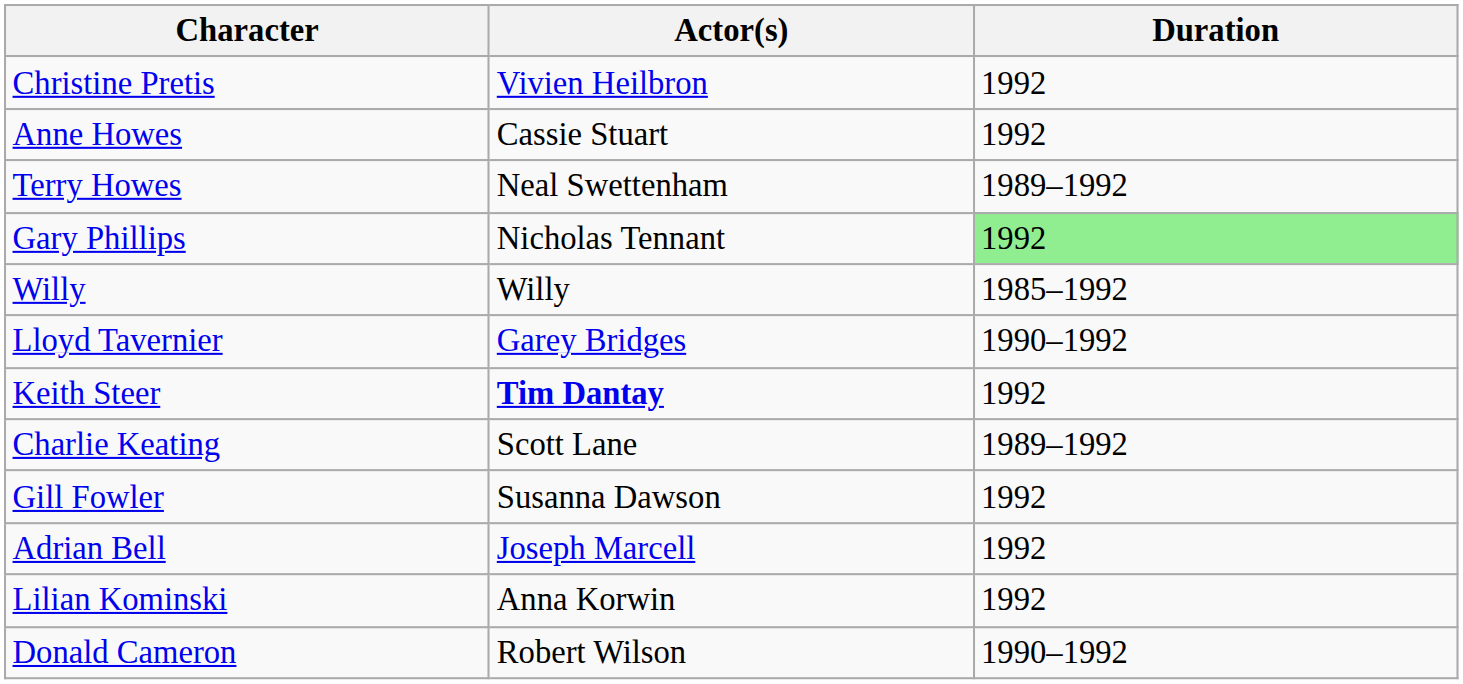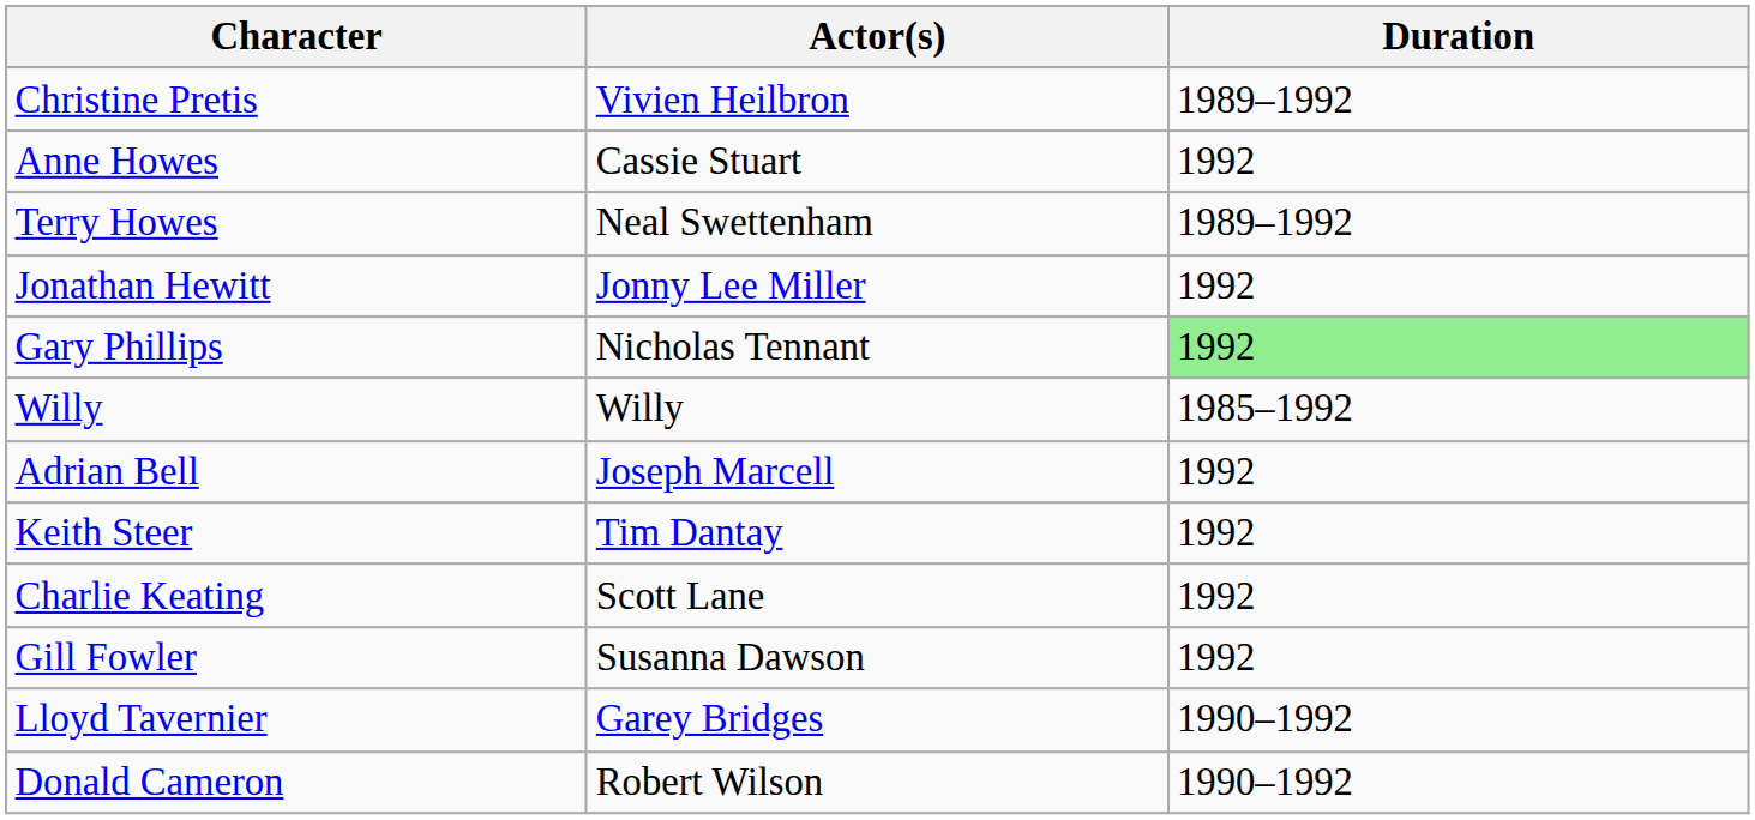 <table class="wikitable">
 <tr>
 <th scope="col" width="230">Character</th>
 <th scope="col" width="230">Actor(s)</th>
 <th scope="col" width="230">Duration</th>
 </tr>
 <tr>
 <td><a href='#'>Christine Pretis</a></td>
 <td><a href='#'>Vivien Heilbron</a></td>
-<td>1992</td>
+<td>1989–1992</td>
 </tr>
 <tr>
 <td><a href='#'>Anne Howes</a></td>
 <td>Cassie Stuart</td>
 <td>1992</td>
 </tr>
 <tr>
 <td><a href='#'>Terry Howes</a></td>
 <td>Neal Swettenham</td>
 <td>1989–1992</td>
 </tr>
 <tr>
+<td><a href='#'>Jonathan Hewitt</a></td>
+<td><a href='#'>Jonny Lee Miller</a></td>
+<td>1992</td>
+</tr>
+<tr>
 <td><a href='#'>Gary Phillips</a></td>
 <td>Nicholas Tennant</td>
 <td style="background: lightgreen;">1992</td>
 </tr>
 <tr>
 <td><a href='#'>Willy</a></td>
 <td>Willy</td>
 <td>1985–1992</td>
 </tr>
 <tr>
-<td><a href='#'>Lloyd Tavernier</a></td>
-<td><a href='#'>Garey Bridges</a></td>
-<td>1990–1992</td>
+<td><a href='#'>Adrian Bell</a></td>
+<td><a href='#'>Joseph Marcell</a></td>
+<td>1992</td>
 </tr>
 <tr>
 <td><a href='#'>Keith Steer</a></td>
-<td><strong><a href='#'>Tim Dantay</a></strong></td>
+<td><a href='#'>Tim Dantay</a></td>
 <td>1992</td>
 </tr>
 <tr>
 <td><a href='#'>Charlie Keating</a></td>
 <td>Scott Lane</td>
-<td>1989–1992</td>
+<td>1992</td>
 </tr>
 <tr>
 <td><a href='#'>Gill Fowler</a></td>
 <td>Susanna Dawson</td>
 <td>1992</td>
 </tr>
 <tr>
-<td><a href='#'>Adrian Bell</a></td>
-<td><a href='#'>Joseph Marcell</a></td>
-<td>1992</td>
-</tr>
-<tr>
-<td><a href='#'>Lilian Kominski</a></td>
-<td>Anna Korwin</td>
-<td>1992</td>
+<td><a href='#'>Lloyd Tavernier</a></td>
+<td><a href='#'>Garey Bridges</a></td>
+<td>1990–1992</td>
 </tr>
 <tr>
 <td><a href='#'>Donald Cameron</a></td>
 <td>Robert Wilson</td>
 <td>1990–1992</td>
 </tr>
 </table>
